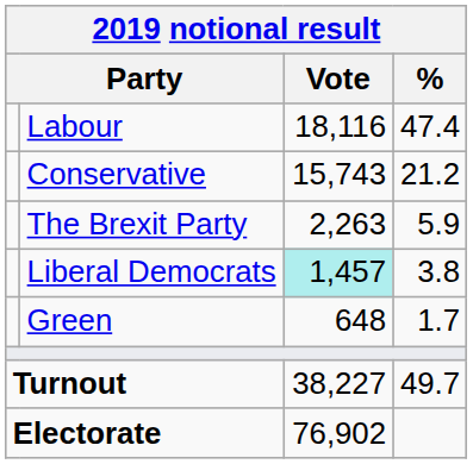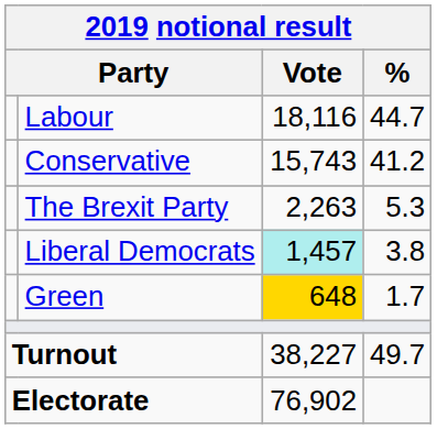 <table class="wikitable">
 <tr>
 <th colspan="4"><a href='#'>2019</a> <a href='#'>notional result</a></th>
 </tr>
 <tr>
 <th bgcolor="#DDDDFF" width="130px" colspan="2">Party</th>
 <th bgcolor="#DDDDFF" width="50px">Vote</th>
 <th bgcolor="#DDDDFF" width="30px">%</th>
 </tr>
 <tr>
 <td></td>
 <td><a href='#'>Labour</a></td>
 <td align="right">18,116</td>
-<td align="right">47.4</td>
+<td align="right">44.7</td>
 </tr>
 <tr>
 <td></td>
 <td><a href='#'>Conservative</a></td>
 <td align="right">15,743</td>
-<td align="right">21.2</td>
+<td align="right">41.2</td>
 </tr>
 <tr>
 <td></td>
 <td><a href='#'>The Brexit Party</a></td>
 <td align="right">2,263</td>
-<td align="right">5.9</td>
+<td align="right">5.3</td>
 </tr>
 <tr>
 <td></td>
 <td><a href='#'>Liberal Democrats</a></td>
 <td align="right" style="background: paleturquoise;">1,457</td>
 <td align="right">3.8</td>
 </tr>
 <tr>
 <td></td>
 <td><a href='#'>Green</a></td>
-<td align=right>648</td>
+<td align=right style="background: gold;">648</td>
 <td align="right">1.7</td>
 </tr>
 <tr>
 <td colspan="4" bgcolor="#EAECF0"></td>
 </tr>
 <tr>
 <td colspan="2"><strong>Turnout</strong></td>
 <td align=right>38,227</td>
 <td align=right>49.7</td>
 </tr>
 <tr>
 <td colspan="2"><strong>Electorate</strong></td>
 <td align=right>76,902</td>
 </tr>
 </table>
